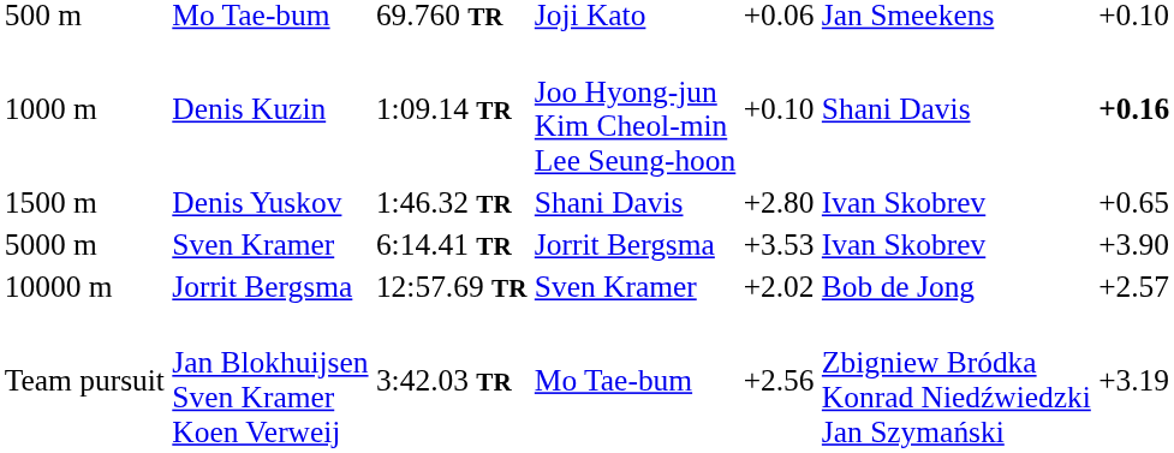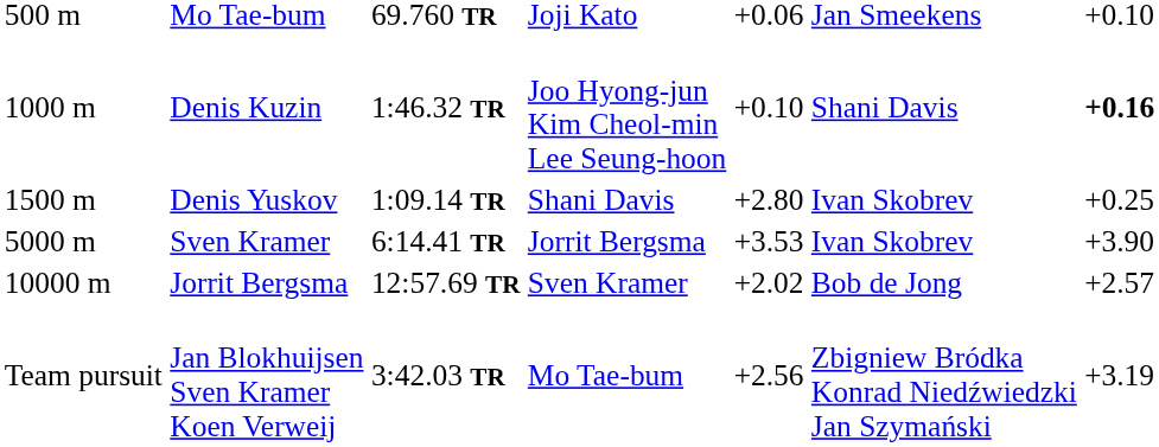 <table>
 <tr>
 <td>500 m<br></td>
 <td><a href='#'>Mo Tae-bum</a><br><small></small></td>
 <td>69.760 <small><strong>TR</strong></small></td>
 <td><a href='#'>Joji Kato</a><br><small></small></td>
 <td>+0.06</td>
 <td><a href='#'>Jan Smeekens</a><br><small></small></td>
 <td>+0.10</td>
 </tr>
 <tr>
 <td>1000 m<br></td>
 <td><a href='#'>Denis Kuzin</a><br><small></small></td>
-<td>1:09.14 <small><strong>TR</strong></small></td>
+<td>1:46.32 <small><strong>TR</strong></small></td>
 <td><br><a href='#'>Joo Hyong-jun</a><br><a href='#'>Kim Cheol-min</a><br><a href='#'>Lee Seung-hoon</a></td>
 <td>+0.10</td>
 <td><a href='#'>Shani Davis</a><br><small></small></td>
 <td><strong>+0.16</strong></td>
 </tr>
 <tr>
 <td>1500 m<br></td>
 <td><a href='#'>Denis Yuskov</a><br><small></small></td>
-<td>1:46.32 <small><strong>TR</strong></small></td>
+<td>1:09.14 <small><strong>TR</strong></small></td>
 <td><a href='#'>Shani Davis</a><br><small></small></td>
 <td>+2.80</td>
 <td><a href='#'>Ivan Skobrev</a><br><small></small></td>
-<td>+0.65</td>
+<td>+0.25</td>
 </tr>
 <tr>
 <td>5000 m<br></td>
 <td><a href='#'>Sven Kramer</a><br><small></small></td>
 <td>6:14.41 <small><strong>TR</strong></small></td>
 <td><a href='#'>Jorrit Bergsma</a><br><small></small></td>
 <td>+3.53</td>
 <td><a href='#'>Ivan Skobrev</a><br><small></small></td>
 <td>+3.90</td>
 </tr>
 <tr>
 <td>10000 m<br></td>
 <td><a href='#'>Jorrit Bergsma</a><br><small></small></td>
 <td>12:57.69 <small><strong>TR</strong></small></td>
 <td><a href='#'>Sven Kramer</a><br><small></small></td>
 <td>+2.02</td>
 <td><a href='#'>Bob de Jong</a><br><small></small></td>
 <td>+2.57</td>
 </tr>
 <tr>
 <td>Team pursuit<br></td>
 <td><br><a href='#'>Jan Blokhuijsen</a><br><a href='#'>Sven Kramer</a><br><a href='#'>Koen Verweij</a></td>
 <td>3:42.03 <small><strong>TR</strong></small></td>
 <td><a href='#'>Mo Tae-bum</a><br><small></small></td>
 <td>+2.56</td>
 <td><br><a href='#'>Zbigniew Bródka</a><br><a href='#'>Konrad Niedźwiedzki</a><br><a href='#'>Jan Szymański</a></td>
 <td>+3.19</td>
 </tr>
 </table>
